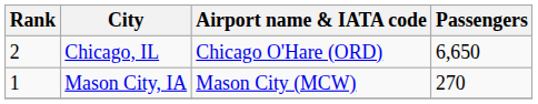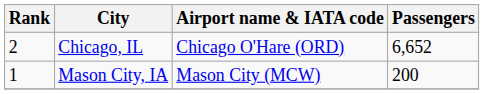 <table class="wikitable">
 <tr>
 <th>Rank</th>
 <th>City</th>
 <th>Airport name & IATA code</th>
 <th>Passengers</th>
 </tr>
 <tr>
 <td>2</td>
 <td><a href='#'>Chicago, IL</a></td>
 <td><a href='#'>Chicago O'Hare (ORD)</a></td>
-<td>6,650</td>
+<td>6,652</td>
 </tr>
 <tr>
 <td>1</td>
 <td><a href='#'>Mason City, IA</a></td>
 <td><a href='#'>Mason City (MCW)</a></td>
-<td>270</td>
+<td>200</td>
 </tr>
 <tr>
 </tr>
 </table>
